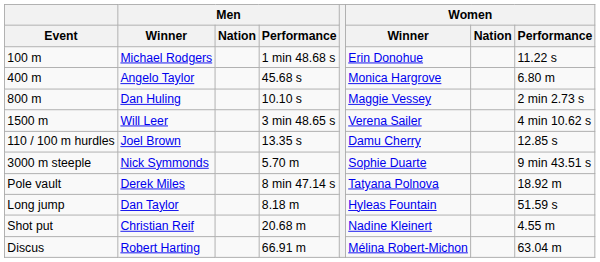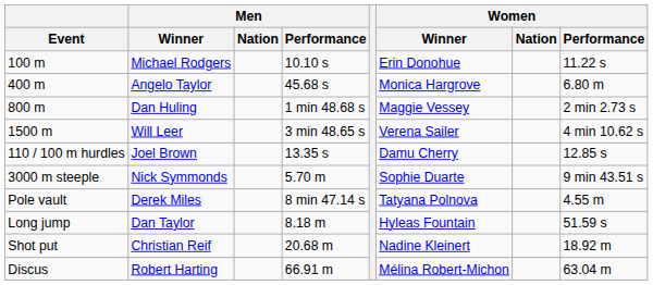 <table class="wikitable" style="font-size: 85%; line-height:1.25em;">
 <tr>
 <th></th>
 <th colspan="3">Men</th>
 <th rowspan="12"></th>
 <th colspan="3">Women</th>
 </tr>
 <tr>
 <th>Event</th>
 <th>Winner</th>
 <th>Nation</th>
 <th>Performance</th>
 <th>Winner</th>
 <th>Nation</th>
 <th>Performance</th>
 </tr>
 <tr>
 <td>100 m</td>
 <td><a href='#'>Michael Rodgers</a></td>
 <td></td>
-<td>1 min 48.68 s</td>
+<td>10.10 s</td>
 <td><a href='#'>Erin Donohue</a></td>
 <td></td>
 <td>11.22 s</td>
 </tr>
 <tr>
 <td>400 m</td>
 <td><a href='#'>Angelo Taylor</a></td>
 <td></td>
 <td>45.68 s</td>
 <td><a href='#'>Monica Hargrove</a></td>
 <td></td>
 <td>6.80 m</td>
 </tr>
 <tr>
 <td>800 m</td>
 <td><a href='#'>Dan Huling</a></td>
 <td></td>
-<td>10.10 s</td>
+<td>1 min 48.68 s</td>
 <td><a href='#'>Maggie Vessey</a></td>
 <td></td>
 <td>2 min 2.73 s</td>
 </tr>
 <tr>
 <td>1500 m</td>
 <td><a href='#'>Will Leer</a></td>
 <td></td>
 <td>3 min 48.65 s</td>
 <td><a href='#'>Verena Sailer</a></td>
 <td></td>
 <td>4 min 10.62 s</td>
 </tr>
 <tr>
 <td>110 / 100 m hurdles</td>
 <td><a href='#'>Joel Brown</a></td>
 <td></td>
 <td>13.35 s</td>
 <td><a href='#'>Damu Cherry</a></td>
 <td></td>
 <td>12.85 s</td>
 </tr>
 <tr>
 <td>3000 m steeple</td>
 <td><a href='#'>Nick Symmonds</a></td>
 <td></td>
 <td>5.70 m</td>
 <td><a href='#'>Sophie Duarte</a></td>
 <td></td>
 <td>9 min 43.51 s</td>
 </tr>
 <tr>
 <td>Pole vault</td>
 <td><a href='#'>Derek Miles</a></td>
 <td></td>
 <td>8 min 47.14 s</td>
 <td><a href='#'>Tatyana Polnova</a></td>
 <td></td>
-<td>18.92 m</td>
+<td>4.55 m</td>
 </tr>
 <tr>
 <td>Long jump</td>
 <td><a href='#'>Dan Taylor</a></td>
 <td></td>
 <td>8.18 m</td>
 <td><a href='#'>Hyleas Fountain</a></td>
 <td></td>
 <td>51.59 s</td>
 </tr>
 <tr>
 <td>Shot put</td>
 <td><a href='#'>Christian Reif</a></td>
 <td></td>
 <td>20.68 m</td>
 <td><a href='#'>Nadine Kleinert</a></td>
 <td></td>
-<td>4.55 m</td>
+<td>18.92 m</td>
 </tr>
 <tr>
 <td>Discus</td>
 <td><a href='#'>Robert Harting</a></td>
 <td></td>
 <td>66.91 m</td>
 <td><a href='#'>Mélina Robert-Michon</a></td>
 <td></td>
 <td>63.04 m</td>
 </tr>
 </table>
